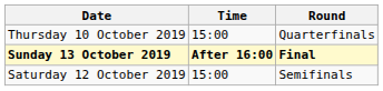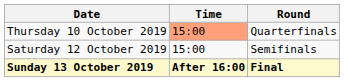 <table class="wikitable">
 <tr>
 <th>Date</th>
 <th>Time</th>
 <th>Round</th>
 </tr>
 <tr>
 <td>Thursday 10 October 2019</td>
+<td style="background: lightsalmon;">15:00</td>
+<td>Quarterfinals</td>
+</tr>
+<tr>
+<td>Saturday 12 October 2019</td>
 <td>15:00</td>
-<td>Quarterfinals</td>
+<td>Semifinals</td>
 </tr>
 <tr>
 <td style=background:lemonchiffon><strong>Sunday 13 October 2019</strong></td>
 <td style=background:lemonchiffon><strong>After 16:00</strong></td>
 <td style=background:lemonchiffon><strong>Final</strong></td>
 </tr>
-<tr>
-<td>Saturday 12 October 2019</td>
-<td>15:00</td>
-<td>Semifinals</td>
-</tr>
 </table>
